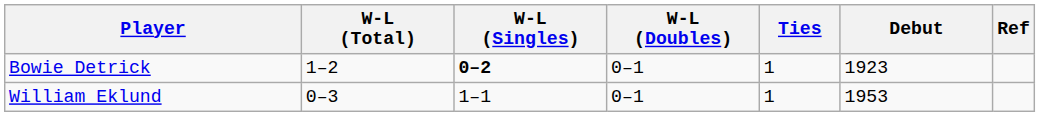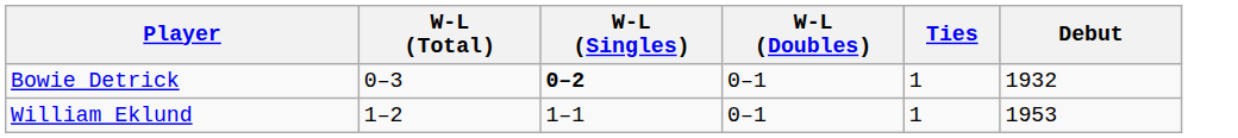 <table class="wikitable sortable" style=font-size:97%>
 <tr>
 <th width=200><a href='#'>Player</a></th>
 <th width=100>W-L<br>(Total)</th>
 <th width=100>W-L<br>(<a href='#'>Singles</a>)</th>
 <th width=100>W-L<br>(<a href='#'>Doubles</a>)</th>
 <th width=50><a href='#'>Ties</a></th>
 <th width=100>Debut</th>
-<th>Ref</th>
 </tr>
 <tr>
 <td><a href='#'>Bowie Detrick</a></td>
-<td>1–2</td>
+<td>0–3</td>
 <td><strong>0–2</strong></td>
 <td>0–1</td>
 <td>1</td>
-<td>1923</td>
-<td></td>
+<td>1932</td>
 </tr>
 <tr>
 <td><a href='#'>William Eklund</a></td>
-<td>0–3</td>
+<td>1–2</td>
 <td>1–1</td>
 <td>0–1</td>
 <td>1</td>
 <td>1953</td>
-<td></td>
 </tr>
 </table>
